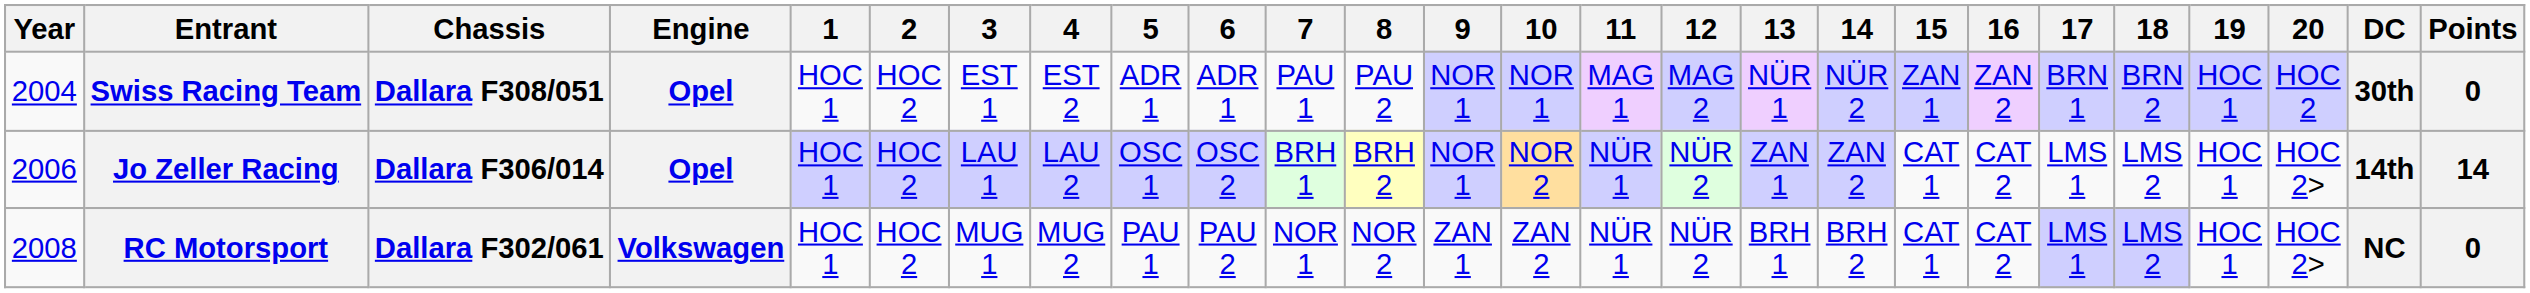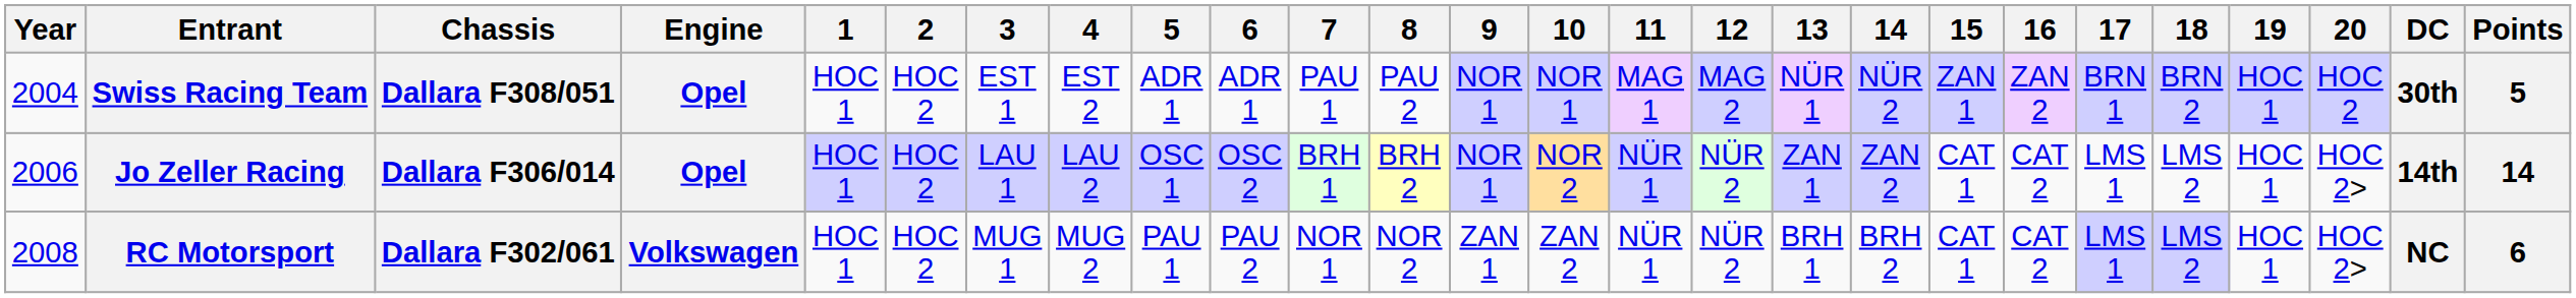 <table class="wikitable" style="text-align:center; font-size:90%">
 <tr>
 <th>Year</th>
 <th>Entrant</th>
 <th>Chassis</th>
 <th>Engine</th>
 <th>1</th>
 <th>2</th>
 <th>3</th>
 <th>4</th>
 <th>5</th>
 <th>6</th>
 <th>7</th>
 <th>8</th>
 <th>9</th>
 <th>10</th>
 <th>11</th>
 <th>12</th>
 <th>13</th>
 <th>14</th>
 <th>15</th>
 <th>16</th>
 <th>17</th>
 <th>18</th>
 <th>19</th>
 <th>20</th>
 <th>DC</th>
 <th>Points</th>
 </tr>
 <tr>
 <td><a href='#'>2004</a></td>
 <th><a href='#'>Swiss Racing Team</a></th>
 <th><a href='#'>Dallara</a> F308/051</th>
 <th><a href='#'>Opel</a></th>
 <td><a href='#'>HOC<br>1</a></td>
 <td><a href='#'>HOC<br>2</a></td>
 <td><a href='#'>EST<br>1</a></td>
 <td><a href='#'>EST<br>2</a></td>
 <td><a href='#'>ADR<br>1</a></td>
 <td><a href='#'>ADR<br>1</a></td>
 <td><a href='#'>PAU<br>1</a></td>
 <td><a href='#'>PAU<br>2</a></td>
 <td style="background:#CFCFFF;"><a href='#'>NOR<br>1</a><br></td>
 <td style="background:#CFCFFF;"><a href='#'>NOR<br>1</a><br></td>
 <td style="background:#EFCFFF;"><a href='#'>MAG<br>1</a><br></td>
 <td style="background:#CFCFFF;"><a href='#'>MAG<br>2</a><br></td>
 <td style="background:#EFCFFF;"><a href='#'>NÜR<br>1</a><br></td>
 <td style="background:#CFCFFF;"><a href='#'>NÜR<br>2</a><br></td>
 <td style="background:#CFCFFF;"><a href='#'>ZAN<br>1</a><br></td>
 <td style="background:#EFCFFF;"><a href='#'>ZAN<br>2</a><br></td>
 <td style="background:#CFCFFF;"><a href='#'>BRN<br>1</a><br></td>
 <td style="background:#CFCFFF;"><a href='#'>BRN<br>2</a><br></td>
 <td style="background:#CFCFFF;"><a href='#'>HOC<br>1</a><br></td>
 <td style="background:#CFCFFF;"><a href='#'>HOC<br>2</a><br></td>
 <th>30th</th>
-<th>0</th>
+<th>5</th>
 </tr>
 <tr>
 <td><a href='#'>2006</a></td>
 <th><a href='#'>Jo Zeller Racing</a></th>
 <th><a href='#'>Dallara</a> F306/014</th>
 <th><a href='#'>Opel</a></th>
 <td style="background:#CFCFFF;"><a href='#'>HOC<br>1</a><br></td>
 <td style="background:#CFCFFF;"><a href='#'>HOC<br>2</a><br></td>
 <td style="background:#CFCFFF;"><a href='#'>LAU<br>1</a><br></td>
 <td style="background:#CFCFFF;"><a href='#'>LAU<br>2</a><br></td>
 <td style="background:#CFCFFF;"><a href='#'>OSC<br>1</a><br></td>
 <td style="background:#CFCFFF;"><a href='#'>OSC<br>2</a><br></td>
 <td style="background:#DFFFDF;"><a href='#'>BRH<br>1</a><br></td>
 <td style="background:#FFFFBF;"><a href='#'>BRH<br>2</a><br></td>
 <td style="background:#CFCFFF;"><a href='#'>NOR<br>1</a><br></td>
 <td style="background:#FFDF9F;"><a href='#'>NOR<br>2</a><br></td>
 <td style="background:#CFCFFF;"><a href='#'>NÜR<br>1</a><br></td>
 <td style="background:#DFFFDF;"><a href='#'>NÜR<br>2</a><br></td>
 <td style="background:#CFCFFF;"><a href='#'>ZAN<br>1</a><br></td>
 <td style="background:#CFCFFF;"><a href='#'>ZAN<br>2</a><br></td>
 <td><a href='#'>CAT<br>1</a></td>
 <td><a href='#'>CAT<br>2</a></td>
 <td><a href='#'>LMS<br>1</a></td>
 <td><a href='#'>LMS<br>2</a></td>
 <td><a href='#'>HOC<br>1</a><br></td>
 <td><a href='#'>HOC<br>2</a>><br></td>
 <th>14th</th>
 <th>14</th>
 </tr>
 <tr>
 <td><a href='#'>2008</a></td>
 <th><a href='#'>RC Motorsport</a></th>
 <th><a href='#'>Dallara</a> F302/061</th>
 <th><a href='#'>Volkswagen</a></th>
 <td><a href='#'>HOC<br>1</a></td>
 <td><a href='#'>HOC<br>2</a></td>
 <td><a href='#'>MUG<br>1</a></td>
 <td><a href='#'>MUG<br>2</a></td>
 <td><a href='#'>PAU<br>1</a></td>
 <td><a href='#'>PAU<br>2</a></td>
 <td><a href='#'>NOR<br>1</a></td>
 <td><a href='#'>NOR<br>2</a></td>
 <td><a href='#'>ZAN<br>1</a></td>
 <td><a href='#'>ZAN<br>2</a></td>
 <td><a href='#'>NÜR<br>1</a></td>
 <td><a href='#'>NÜR<br>2</a></td>
 <td><a href='#'>BRH<br>1</a></td>
 <td><a href='#'>BRH<br>2</a></td>
 <td><a href='#'>CAT<br>1</a></td>
 <td><a href='#'>CAT<br>2</a></td>
 <td style="background-color:#CFCFFF"><a href='#'>LMS<br>1</a><br></td>
 <td style="background-color:#CFCFFF"><a href='#'>LMS<br>2</a><br></td>
 <td><a href='#'>HOC<br>1</a></td>
 <td><a href='#'>HOC<br>2</a>><br></td>
 <th>NC</th>
-<th>0</th>
+<th>6</th>
 </tr>
 </table>
